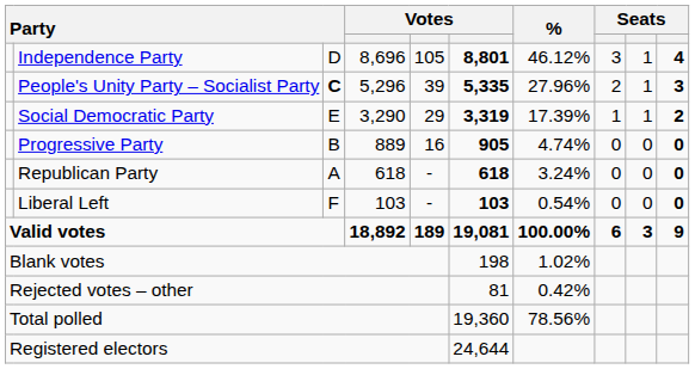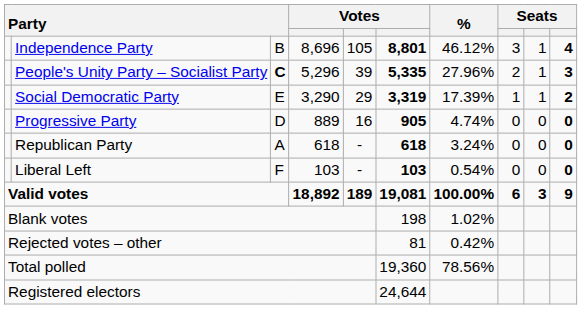 <table class="wikitable" border="1" style="text-align:right;">
 <tr>
 <th style="text-align:left;" valign=bottom rowspan=2 colspan=3>Party</th>
 <th colspan=3>Votes</th>
 <th align=center valign=bottom rowspan=2 width="50">%</th>
 <th colspan=3>Seats</th>
 </tr>
 <tr>
 <th align=center valign=bottom width="20"><small></small></th>
 <th align=center valign=bottom width="20"><small></small></th>
 <th align=center valign=bottom width="20"><small></small></th>
 <th align=center valign=bottom width="20"><small></small></th>
 <th align=center valign=bottom width="20"><small><a href='#'></a></small></th>
 <th align=center valign=bottom width="20"><small></small></th>
 </tr>
 <tr>
 <td></td>
 <td align=left><a href='#'>Independence Party</a></td>
-<td align=left>D</td>
+<td align=left>B</td>
 <td>8,696</td>
 <td>105</td>
 <td><strong>8,801</strong></td>
 <td>46.12%</td>
 <td>3</td>
 <td>1</td>
 <td><strong>4</strong></td>
 </tr>
 <tr>
 <td></td>
 <td align=left><a href='#'>People's Unity Party – Socialist Party</a></td>
 <td align=left><strong>C</strong></td>
 <td>5,296</td>
 <td>39</td>
 <td><strong>5,335</strong></td>
 <td>27.96%</td>
 <td>2</td>
 <td>1</td>
 <td><strong>3</strong></td>
 </tr>
 <tr>
 <td></td>
 <td align=left><a href='#'>Social Democratic Party</a></td>
 <td align=left>E</td>
 <td>3,290</td>
 <td>29</td>
 <td><strong>3,319</strong></td>
 <td>17.39%</td>
 <td>1</td>
 <td>1</td>
 <td><strong>2</strong></td>
 </tr>
 <tr>
 <td></td>
 <td align=left><a href='#'>Progressive Party</a></td>
-<td align=left>B</td>
+<td align=left>D</td>
 <td>889</td>
 <td>16</td>
 <td><strong>905</strong></td>
 <td>4.74%</td>
 <td>0</td>
 <td>0</td>
 <td><strong>0</strong></td>
 </tr>
 <tr>
 <td></td>
 <td align=left>Republican Party</td>
 <td align=left>A</td>
 <td>618</td>
 <td align=center>-</td>
 <td><strong>618</strong></td>
 <td>3.24%</td>
 <td>0</td>
 <td>0</td>
 <td><strong>0</strong></td>
 </tr>
 <tr>
 <td></td>
 <td align=left>Liberal Left</td>
 <td align=left>F</td>
 <td>103</td>
 <td align=center>-</td>
 <td><strong>103</strong></td>
 <td>0.54%</td>
 <td>0</td>
 <td>0</td>
 <td><strong>0</strong></td>
 </tr>
 <tr style="font-weight:bold">
 <td align=left colspan=3>Valid votes</td>
 <td>18,892</td>
 <td>189</td>
 <td>19,081</td>
 <td>100.00%</td>
 <td>6</td>
 <td>3</td>
 <td>9</td>
 </tr>
 <tr>
 <td align=left colspan=5>Blank votes</td>
 <td>198</td>
 <td>1.02%</td>
 <td></td>
 <td></td>
 <td></td>
 </tr>
 <tr>
 <td align=left colspan=5>Rejected votes – other</td>
 <td>81</td>
 <td>0.42%</td>
 <td></td>
 <td></td>
 <td></td>
 </tr>
 <tr>
 <td align=left colspan=5>Total polled</td>
 <td>19,360</td>
 <td>78.56%</td>
 <td></td>
 <td></td>
 <td></td>
 </tr>
 <tr>
 <td align=left colspan=5>Registered electors</td>
 <td>24,644</td>
 <td></td>
 <td></td>
 <td></td>
 <td></td>
 </tr>
 </table>
